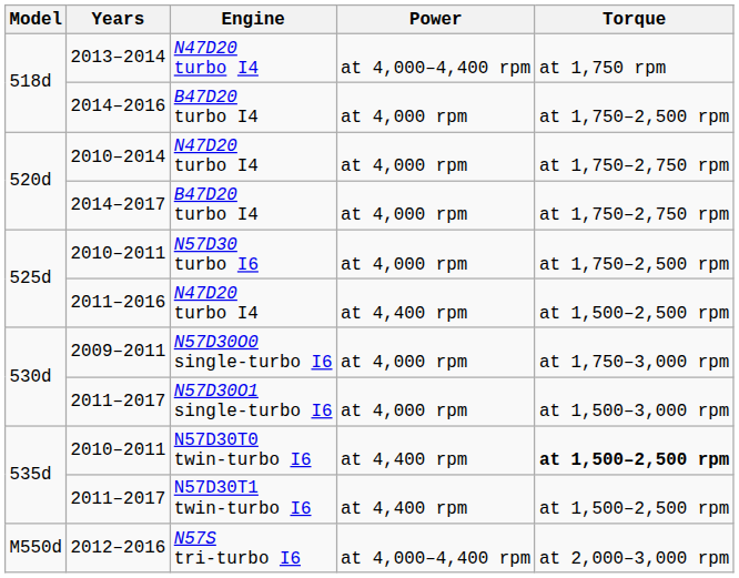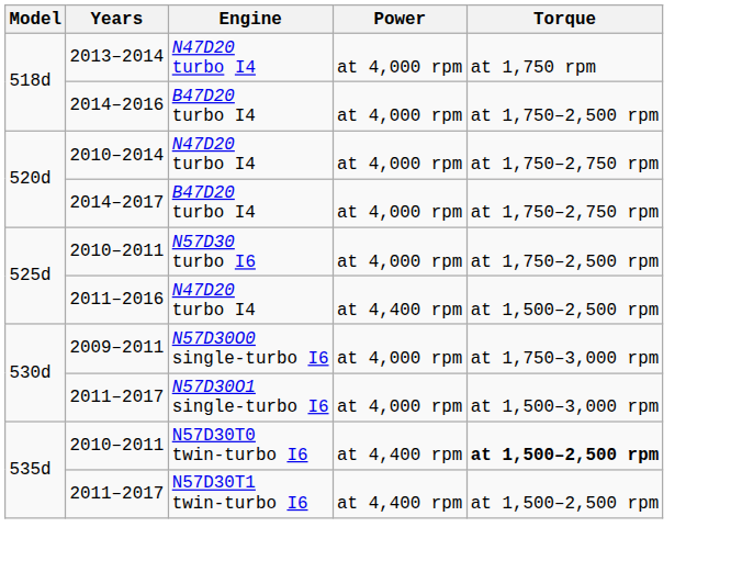 <table class="wikitable sortable">
 <tr>
 <th>Model</th>
 <th>Years</th>
 <th>Engine</th>
 <th>Power</th>
 <th>Torque</th>
 </tr>
 <tr>
 <td rowspan=2>518d</td>
 <td>2013–2014</td>
 <td><em><a href='#'>N47D20</a></em> <br> <a href='#'>turbo</a> <a href='#'>I4</a></td>
-<td> <br> at 4,000–4,400 rpm</td>
+<td> <br> at 4,000 rpm</td>
 <td> <br> at 1,750 rpm</td>
 </tr>
 <tr>
 <td>2014–2016</td>
 <td><em><a href='#'>B47D20</a></em> <br> turbo I4</td>
 <td> <br> at 4,000 rpm</td>
 <td> <br> at 1,750–2,500 rpm</td>
 </tr>
 <tr>
 <td rowspan="2">520d</td>
 <td>2010–2014</td>
 <td><em><a href='#'>N47D20</a></em> <br> turbo I4</td>
 <td> <br> at 4,000 rpm</td>
 <td> <br> at 1,750–2,750 rpm</td>
 </tr>
 <tr>
 <td>2014–2017</td>
 <td><em><a href='#'>B47D20</a></em> <br> turbo I4</td>
 <td> <br> at 4,000 rpm</td>
 <td> <br> at 1,750–2,750 rpm</td>
 </tr>
 <tr>
 <td rowspan=2>525d</td>
 <td>2010–2011</td>
 <td><em><a href='#'>N57D30</a></em> <br> turbo <a href='#'>I6</a></td>
 <td> <br> at 4,000 rpm</td>
 <td> <br> at 1,750–2,500 rpm</td>
 </tr>
 <tr>
 <td>2011–2016</td>
 <td><em><a href='#'>N47D20</a></em> <br> turbo I4</td>
 <td> <br> at 4,400 rpm</td>
 <td> <br> at 1,500–2,500 rpm</td>
 </tr>
 <tr>
 <td rowspan=2>530d</td>
 <td>2009–2011</td>
 <td><em><a href='#'>N57D30O0</a></em> <br> single-turbo <a href='#'>I6</a></td>
 <td> <br> at 4,000 rpm</td>
 <td> <br> at 1,750–3,000 rpm</td>
 </tr>
 <tr>
 <td>2011–2017</td>
 <td><em><a href='#'>N57D30O1</a></em><br> single-turbo <a href='#'>I6</a></td>
 <td> <br> at 4,000 rpm</td>
 <td> <br> at 1,500–3,000 rpm</td>
 </tr>
 <tr>
 <td rowspan=2>535d</td>
 <td>2010–2011</td>
 <td><a href='#'>N57D30T0</a><br> twin-turbo <a href='#'>I6</a></td>
 <td> <br> at 4,400 rpm</td>
 <td><strong> <br> at 1,500–2,500 rpm</strong></td>
 </tr>
 <tr>
 <td>2011–2017</td>
 <td><a href='#'>N57D30T1</a><br> twin-turbo <a href='#'>I6</a></td>
 <td> <br> at 4,400 rpm</td>
 <td> <br> at 1,500–2,500 rpm</td>
 </tr>
-<tr>
-<td>M550d</td>
-<td>2012–2016</td>
-<td><em><a href='#'>N57S</a></em> <br> tri-turbo <a href='#'>I6</a></td>
-<td> <br> at 4,000–4,400 rpm</td>
-<td> <br> at 2,000–3,000 rpm</td>
-</tr>
 </table>
